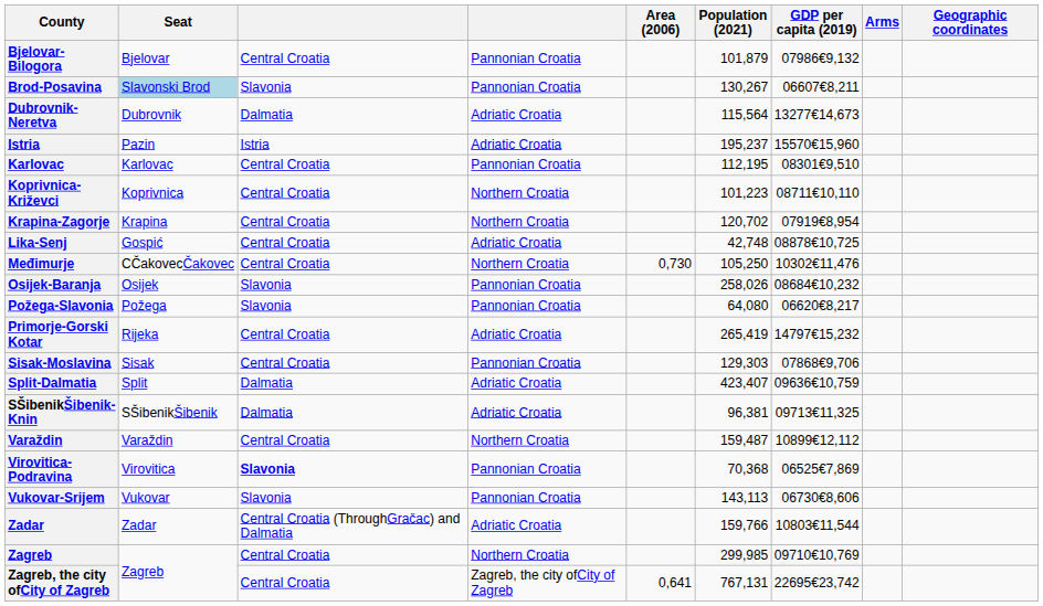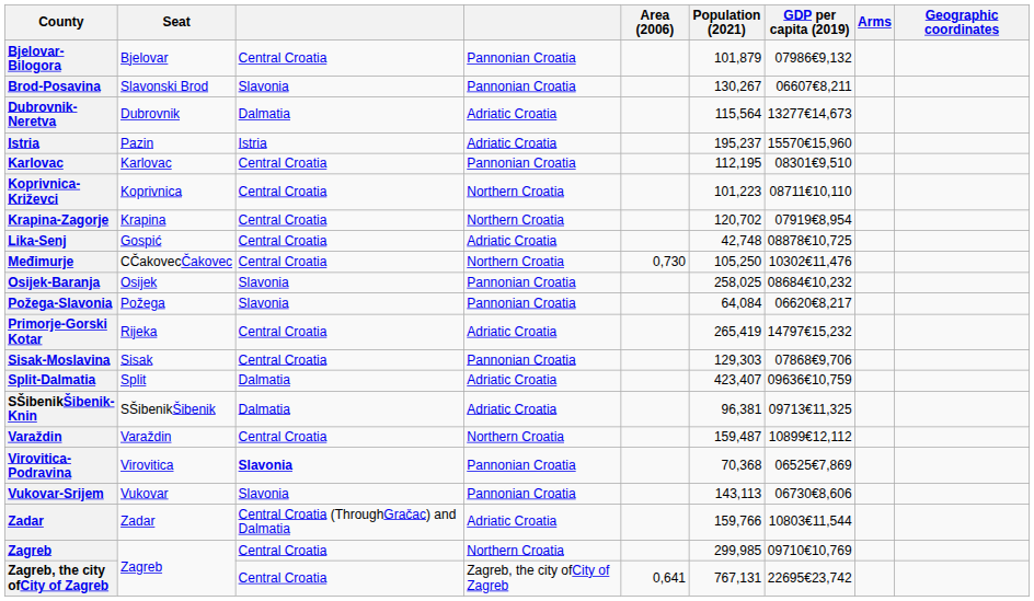 <table class="sortable plainrowheaders wikitable" style="cellspacing=2px; text-align:left;">
 <tr style="font-size:100%; text-align:right;">
 <th style="width:120px;" scope="col">County</th>
 <th style="width:75px;" scope="col">Seat</th>
 <th></th>
 <th></th>
 <th style="width:75px;" scope="col">Area (2006)</th>
 <th style="width:85px;" scope="col">Population (2021)</th>
 <th style="width:85px;" scope="col"><a href='#'>GDP</a> per capita (2019)</th>
 <th scope="col" class="unsortable"><a href='#'>Arms</a></th>
 <th scope="col"><a href='#'>Geographic coordinates</a></th>
 </tr>
 <tr>
 <th scope="row" style=text-align:left><a href='#'>Bjelovar-Bilogora</a></th>
 <td><a href='#'>Bjelovar</a></td>
 <td><a href='#'>Central Croatia</a></td>
 <td><a href='#'>Pannonian Croatia</a></td>
 <td style="text-align:right"></td>
 <td style="text-align:right">101,879</td>
 <td style="text-align:right"><span>07986</span>€9,132</td>
 <td align="center"></td>
 <td align=center></td>
 </tr>
 <tr>
 <th scope="row" style=text-align:left><a href='#'>Brod-Posavina</a></th>
-<td style="background: lightblue;"><a href='#'>Slavonski Brod</a></td>
+<td><a href='#'>Slavonski Brod</a></td>
 <td><a href='#'>Slavonia</a></td>
 <td><a href='#'>Pannonian Croatia</a></td>
 <td style="text-align:right"></td>
 <td style="text-align:right">130,267</td>
 <td style="text-align:right"><span>06607</span>€8,211</td>
 <td align="center"></td>
 <td align=center></td>
 </tr>
 <tr>
 <th scope="row" style=text-align:left><a href='#'>Dubrovnik-Neretva</a></th>
 <td><a href='#'>Dubrovnik</a></td>
 <td><a href='#'>Dalmatia</a></td>
 <td><a href='#'>Adriatic Croatia</a></td>
 <td style="text-align:right"></td>
 <td style="text-align:right">115,564</td>
 <td style="text-align:right"><span>13277</span>€14,673</td>
 <td align="center"></td>
 <td align=center></td>
 </tr>
 <tr>
 <th scope="row" style=text-align:left><a href='#'>Istria</a></th>
 <td><a href='#'>Pazin</a></td>
 <td><a href='#'>Istria</a></td>
 <td><a href='#'>Adriatic Croatia</a></td>
 <td style="text-align:right"></td>
 <td style="text-align:right">195,237</td>
 <td style="text-align:right"><span>15570</span>€15,960</td>
 <td align="center"></td>
 <td align=center></td>
 </tr>
 <tr>
 <th scope="row" style=text-align:left><a href='#'>Karlovac</a></th>
 <td><a href='#'>Karlovac</a></td>
 <td><a href='#'>Central Croatia</a></td>
 <td><a href='#'>Pannonian Croatia</a></td>
 <td style="text-align:right"></td>
 <td style="text-align:right">112,195</td>
 <td style="text-align:right"><span>08301</span>€9,510</td>
 <td align="center"></td>
 <td align=center></td>
 </tr>
 <tr>
 <th scope="row" style=text-align:left><a href='#'>Koprivnica-Križevci</a></th>
 <td><a href='#'>Koprivnica</a></td>
 <td><a href='#'>Central Croatia</a></td>
 <td><a href='#'>Northern Croatia</a></td>
 <td style="text-align:right"></td>
 <td style="text-align:right">101,223</td>
 <td style="text-align:right"><span>08711</span>€10,110</td>
 <td align="center"></td>
 <td align=center></td>
 </tr>
 <tr>
 <th scope="row" style=text-align:left><a href='#'>Krapina-Zagorje</a></th>
 <td><a href='#'>Krapina</a></td>
 <td><a href='#'>Central Croatia</a></td>
 <td><a href='#'>Northern Croatia</a></td>
 <td style="text-align:right"></td>
 <td style="text-align:right">120,702</td>
 <td style="text-align:right"><span>07919</span>€8,954</td>
 <td align="center"></td>
 <td align=center></td>
 </tr>
 <tr>
 <th scope="row" style=text-align:left><a href='#'>Lika-Senj</a></th>
 <td><a href='#'>Gospić</a></td>
 <td><a href='#'>Central Croatia</a></td>
 <td><a href='#'>Adriatic Croatia</a></td>
 <td style="text-align:right"></td>
 <td style="text-align:right">42,748</td>
 <td style="text-align:right"><span>08878</span>€10,725</td>
 <td align="center"></td>
 <td align=center></td>
 </tr>
 <tr>
 <th scope="row" style=text-align:left><a href='#'>Međimurje</a></th>
 <td><span>CČakovec</span><a href='#'>Čakovec</a></td>
 <td><a href='#'>Central Croatia</a></td>
 <td><a href='#'>Northern Croatia</a></td>
 <td style="text-align:right"><span>0,730</span></td>
 <td style="text-align:right">105,250</td>
 <td style="text-align:right"><span>10302</span>€11,476</td>
 <td align="center"></td>
 <td align=center></td>
 </tr>
 <tr>
 <th scope="row" style=text-align:left><a href='#'>Osijek-Baranja</a></th>
 <td><a href='#'>Osijek</a></td>
 <td><a href='#'>Slavonia</a></td>
 <td><a href='#'>Pannonian Croatia</a></td>
 <td style="text-align:right"></td>
-<td style="text-align:right">258,026</td>
+<td style="text-align:right">258,025</td>
 <td style="text-align:right"><span>08684</span>€10,232</td>
 <td align="center"></td>
 <td align=center></td>
 </tr>
 <tr>
 <th scope="row" style=text-align:left><a href='#'>Požega-Slavonia</a></th>
 <td><a href='#'>Požega</a></td>
 <td><a href='#'>Slavonia</a></td>
 <td><a href='#'>Pannonian Croatia</a></td>
 <td style="text-align:right"></td>
-<td style="text-align:right">64,080</td>
+<td style="text-align:right">64,084</td>
 <td style="text-align:right"><span>06620</span>€8,217</td>
 <td align="center"></td>
 <td align=center></td>
 </tr>
 <tr>
 <th scope="row" style=text-align:left><a href='#'>Primorje-Gorski Kotar</a></th>
 <td><a href='#'>Rijeka</a></td>
 <td><a href='#'>Central Croatia</a></td>
 <td><a href='#'>Adriatic Croatia</a></td>
 <td style="text-align:right"></td>
 <td style="text-align:right">265,419</td>
 <td style="text-align:right"><span>14797</span>€15,232</td>
 <td align="center"></td>
 <td align=center></td>
 </tr>
 <tr>
 <th scope="row" style="text-align:left"><a href='#'>Sisak-Moslavina</a></th>
 <td><a href='#'>Sisak</a></td>
 <td><a href='#'>Central Croatia</a></td>
 <td><a href='#'>Pannonian Croatia</a></td>
 <td style="text-align:right"></td>
 <td style="text-align:right">129,303</td>
 <td style="text-align:right"><span>07868</span>€9,706</td>
 <td align="center"></td>
 <td align="center"></td>
 </tr>
 <tr>
 <th scope="row" style="text-align:left"><a href='#'>Split-Dalmatia</a></th>
 <td><a href='#'>Split</a></td>
 <td><a href='#'>Dalmatia</a></td>
 <td><a href='#'>Adriatic Croatia</a></td>
 <td style="text-align:right"></td>
 <td style="text-align:right">423,407</td>
 <td style="text-align:right"><span>09636</span>€10,759</td>
 <td align="center"></td>
 <td align="center"></td>
 </tr>
 <tr>
 <th scope="row" style="text-align:left"><span>SŠibenik</span><a href='#'>Šibenik-Knin</a></th>
 <td><span>SŠibenik</span><a href='#'>Šibenik</a></td>
 <td><a href='#'>Dalmatia</a></td>
 <td><a href='#'>Adriatic Croatia</a></td>
 <td style="text-align:right"></td>
 <td style="text-align:right">96,381</td>
 <td style="text-align:right"><span>09713</span>€11,325</td>
 <td align="center"></td>
 <td align="center"></td>
 </tr>
 <tr>
 <th scope="row" style=text-align:left><a href='#'>Varaždin</a></th>
 <td><a href='#'>Varaždin</a></td>
 <td><a href='#'>Central Croatia</a></td>
 <td><a href='#'>Northern Croatia</a></td>
 <td style="text-align:right"></td>
 <td style="text-align:right">159,487</td>
 <td style="text-align:right"><span>10899</span>€12,112</td>
 <td align="center"></td>
 <td align=center></td>
 </tr>
 <tr>
 <th scope="row" style=text-align:left><a href='#'>Virovitica-Podravina</a></th>
 <td><a href='#'>Virovitica</a></td>
 <td><strong><a href='#'>Slavonia</a></strong></td>
 <td><a href='#'>Pannonian Croatia</a></td>
 <td style="text-align:right"></td>
 <td style="text-align:right">70,368</td>
 <td style="text-align:right"><span>06525</span>€7,869</td>
 <td align="center"></td>
 <td align=center></td>
 </tr>
 <tr>
 <th scope="row" style=text-align:left><a href='#'>Vukovar-Srijem</a></th>
 <td><a href='#'>Vukovar</a></td>
 <td><a href='#'>Slavonia</a></td>
 <td><a href='#'>Pannonian Croatia</a></td>
 <td style="text-align:right"></td>
 <td style="text-align:right">143,113</td>
 <td style="text-align:right"><span>06730</span>€8,606</td>
 <td align="center"></td>
 <td align=center></td>
 </tr>
 <tr>
 <th scope="row" style=text-align:left><a href='#'>Zadar</a></th>
 <td><a href='#'>Zadar</a></td>
 <td><a href='#'>Central Croatia</a> (Through<a href='#'>Gračac</a>) and <a href='#'>Dalmatia</a></td>
 <td><a href='#'>Adriatic Croatia</a></td>
 <td style="text-align:right"></td>
 <td style="text-align:right">159,766</td>
 <td style="text-align:right"><span>10803</span>€11,544</td>
 <td align="center"></td>
 <td align=center></td>
 </tr>
 <tr>
 <th scope="row" style=text-align:left><a href='#'>Zagreb</a></th>
 <td rowspan="2"><a href='#'>Zagreb</a></td>
 <td><a href='#'>Central Croatia</a></td>
 <td><a href='#'>Northern Croatia</a></td>
 <td style="text-align:right"></td>
 <td style="text-align:right">299,985</td>
 <td style="text-align:right"><span>09710</span>€10,769</td>
 <td align="center"></td>
 <td align=center></td>
 </tr>
 <tr>
 <th scope="row" style=text-align:left><span>Zagreb, the city of</span><a href='#'>City of Zagreb</a></th>
 <td><a href='#'>Central Croatia</a></td>
 <td><span>Zagreb, the city of</span><a href='#'>City of Zagreb</a></td>
 <td style="text-align:right"><span>0,641</span></td>
 <td style="text-align:right">767,131</td>
 <td style="text-align:right"><span>22695</span>€23,742</td>
 <td align="center"></td>
 <td align=center></td>
 </tr>
 </table>
